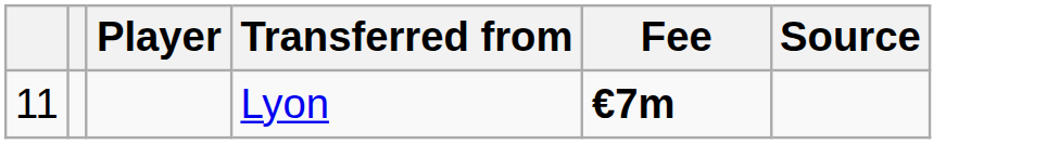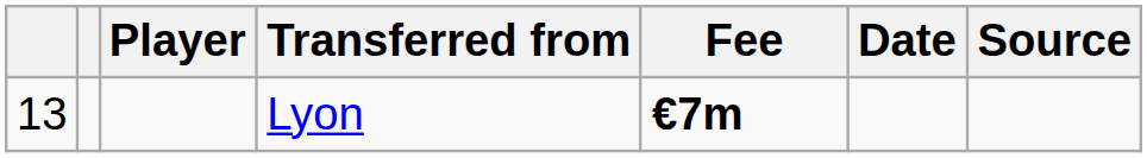 <table class="wikitable plainrowheaders sortable">
 <tr>
 <th></th>
 <th></th>
 <th scope=col>Player</th>
 <th>Transferred from</th>
 <th !scope=col; style="width: 65px;">Fee</th>
+<th scope=col>Date</th>
 <th scope=col>Source</th>
 </tr>
 <tr>
-<td align=center>11</td>
+<td align=center>13</td>
 <td align=center></td>
 <td></td>
 <td> <a href='#'>Lyon</a></td>
 <td><strong>€7m</strong></td>
 <td></td>
+<td></td>
 </tr>
 </table>
